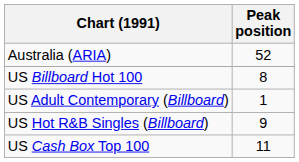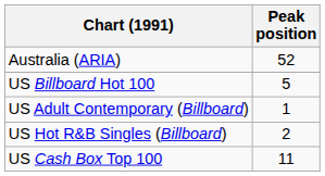 <table class="wikitable sortable">
 <tr>
 <th>Chart (1991)</th>
 <th>Peak <br> position</th>
 </tr>
 <tr>
 <td>Australia (<a href='#'>ARIA</a>)</td>
 <td style="text-align:center;">52</td>
 </tr>
 <tr>
 </tr>
 <tr>
 </tr>
 <tr>
 </tr>
 <tr>
 <td>US <a href='#'><em>Billboard</em> Hot 100</a></td>
-<td style="text-align:center;">8</td>
+<td style="text-align:center;">5</td>
 </tr>
 <tr>
 <td>US <a href='#'>Adult Contemporary</a> (<em><a href='#'>Billboard</a></em>)</td>
 <td style="text-align:center;">1</td>
 </tr>
 <tr>
 <td>US <a href='#'>Hot R&B Singles</a> (<em><a href='#'>Billboard</a></em>)</td>
-<td style="text-align:center;">9</td>
+<td style="text-align:center;">2</td>
 </tr>
 <tr>
 <td>US <a href='#'><em>Cash Box</em> Top 100</a></td>
 <td style="text-align:center;">11</td>
 </tr>
 </table>
